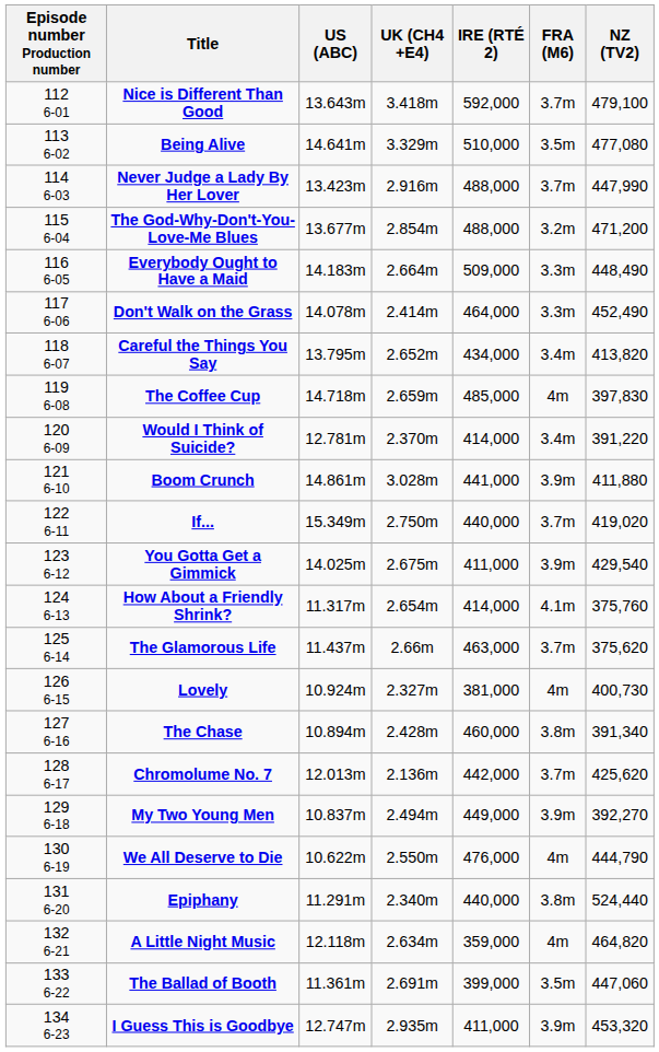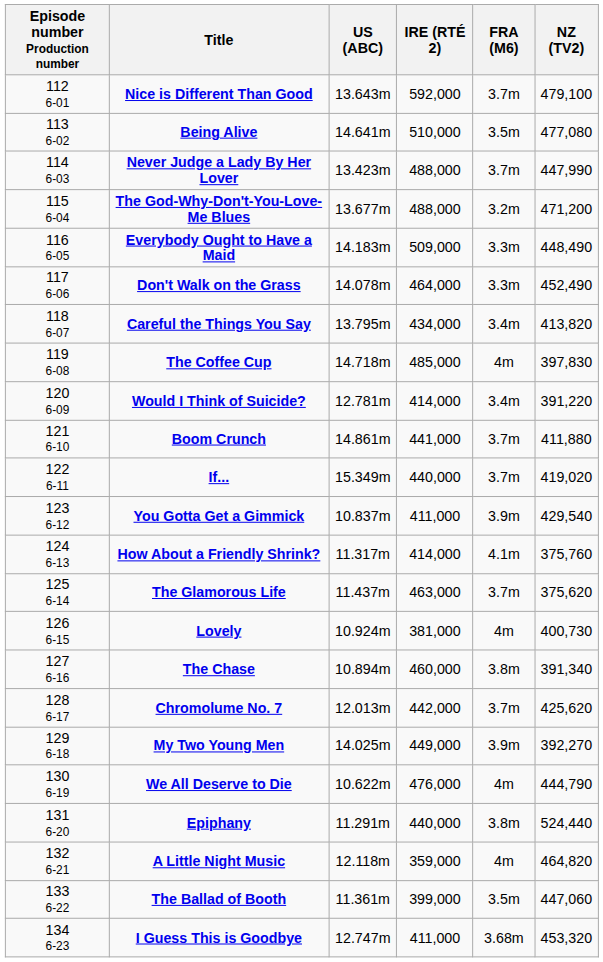 <table class="wikitable" style="font-size:90%; text-align:center; width: 96%; margin-left: auto; margin-right: auto;">
 <tr>
 <th>Episode number<br><small>Production number</small></th>
 <th>Title</th>
 <th>US (ABC)</th>
-<th>UK (CH4 +E4)</th>
 <th>IRE (RTÉ 2)</th>
 <th>FRA (M6)</th>
 <th>NZ (TV2)</th>
 </tr>
 <tr>
 <td>112<br><small>6-01</small></td>
 <td><strong><a href='#'>Nice is Different Than Good</a></strong></td>
 <td>13.643m</td>
-<td>3.418m</td>
 <td>592,000</td>
 <td>3.7m</td>
 <td>479,100</td>
 </tr>
 <tr>
 <td>113<br><small>6-02</small></td>
 <td><strong><a href='#'>Being Alive</a></strong></td>
 <td>14.641m</td>
-<td>3.329m</td>
 <td>510,000</td>
 <td>3.5m</td>
 <td>477,080</td>
 </tr>
 <tr>
 <td>114<br><small>6-03</small></td>
 <td><strong><a href='#'>Never Judge a Lady By Her Lover</a></strong></td>
 <td>13.423m</td>
-<td>2.916m</td>
 <td>488,000</td>
 <td>3.7m</td>
 <td>447,990</td>
 </tr>
 <tr>
 <td>115<br><small>6-04</small></td>
 <td><strong><a href='#'>The God-Why-Don't-You-Love-Me Blues</a></strong></td>
 <td>13.677m</td>
-<td>2.854m</td>
 <td>488,000</td>
 <td>3.2m</td>
 <td>471,200</td>
 </tr>
 <tr>
 <td>116<br><small>6-05</small></td>
 <td><strong><a href='#'>Everybody Ought to Have a Maid</a></strong></td>
 <td>14.183m</td>
-<td>2.664m</td>
 <td>509,000</td>
 <td>3.3m</td>
 <td>448,490</td>
 </tr>
 <tr>
 <td>117<br><small>6-06</small></td>
 <td><strong><a href='#'>Don't Walk on the Grass</a></strong></td>
 <td>14.078m</td>
-<td>2.414m</td>
 <td>464,000</td>
 <td>3.3m</td>
 <td>452,490</td>
 </tr>
 <tr>
 <td>118<br><small>6-07</small></td>
 <td><strong><a href='#'>Careful the Things You Say</a></strong></td>
 <td>13.795m</td>
-<td>2.652m</td>
 <td>434,000</td>
 <td>3.4m</td>
 <td>413,820</td>
 </tr>
 <tr>
 <td>119<br><small>6-08</small></td>
 <td><strong><a href='#'>The Coffee Cup</a></strong></td>
 <td>14.718m</td>
-<td>2.659m</td>
 <td>485,000</td>
 <td>4m</td>
 <td>397,830</td>
 </tr>
 <tr>
 <td>120<br><small>6-09</small></td>
 <td><strong><a href='#'>Would I Think of Suicide?</a></strong></td>
 <td>12.781m</td>
-<td>2.370m</td>
 <td>414,000</td>
 <td>3.4m</td>
 <td>391,220</td>
 </tr>
 <tr>
 <td>121<br><small>6-10</small></td>
 <td><strong><a href='#'>Boom Crunch</a></strong></td>
 <td>14.861m</td>
-<td>3.028m</td>
 <td>441,000</td>
-<td>3.9m</td>
+<td>3.7m</td>
 <td>411,880</td>
 </tr>
 <tr>
 <td>122<br><small>6-11</small></td>
 <td><strong><a href='#'>If...</a></strong></td>
 <td>15.349m</td>
-<td>2.750m</td>
 <td>440,000</td>
 <td>3.7m</td>
 <td>419,020</td>
 </tr>
 <tr>
 <td>123<br><small>6-12</small></td>
 <td><strong><a href='#'>You Gotta Get a Gimmick</a></strong></td>
-<td>14.025m</td>
-<td>2.675m</td>
+<td>10.837m</td>
 <td>411,000</td>
 <td>3.9m</td>
 <td>429,540</td>
 </tr>
 <tr>
 <td>124<br><small>6-13</small></td>
 <td><strong><a href='#'>How About a Friendly Shrink?</a></strong></td>
 <td>11.317m</td>
-<td>2.654m</td>
 <td>414,000</td>
 <td>4.1m</td>
 <td>375,760</td>
 </tr>
 <tr>
 <td>125<br><small>6-14</small></td>
 <td><strong><a href='#'>The Glamorous Life</a></strong></td>
 <td>11.437m</td>
-<td>2.66m</td>
 <td>463,000</td>
 <td>3.7m</td>
 <td>375,620</td>
 </tr>
 <tr>
 <td>126<br><small>6-15</small></td>
 <td><strong><a href='#'>Lovely</a></strong></td>
 <td>10.924m</td>
-<td>2.327m</td>
 <td>381,000</td>
 <td>4m</td>
 <td>400,730</td>
 </tr>
 <tr>
 <td>127<br><small>6-16</small></td>
 <td><strong><a href='#'>The Chase</a></strong></td>
 <td>10.894m</td>
-<td>2.428m</td>
 <td>460,000</td>
 <td>3.8m</td>
 <td>391,340</td>
 </tr>
 <tr>
 <td>128<br><small>6-17</small></td>
 <td><strong><a href='#'>Chromolume No. 7</a></strong></td>
 <td>12.013m</td>
-<td>2.136m</td>
 <td>442,000</td>
 <td>3.7m</td>
 <td>425,620</td>
 </tr>
 <tr>
 <td>129<br><small>6-18</small></td>
 <td><strong><a href='#'>My Two Young Men</a></strong></td>
-<td>10.837m</td>
-<td>2.494m</td>
+<td>14.025m</td>
 <td>449,000</td>
 <td>3.9m</td>
 <td>392,270</td>
 </tr>
 <tr>
 <td>130<br><small>6-19</small></td>
 <td><strong><a href='#'>We All Deserve to Die</a></strong></td>
 <td>10.622m</td>
-<td>2.550m</td>
 <td>476,000</td>
 <td>4m</td>
 <td>444,790</td>
 </tr>
 <tr>
 <td>131<br><small>6-20</small></td>
 <td><strong><a href='#'>Epiphany</a></strong></td>
 <td>11.291m</td>
-<td>2.340m</td>
 <td>440,000</td>
 <td>3.8m</td>
 <td>524,440</td>
 </tr>
 <tr>
 <td>132<br><small>6-21</small></td>
 <td><strong><a href='#'>A Little Night Music</a></strong></td>
 <td>12.118m</td>
-<td>2.634m</td>
 <td>359,000</td>
 <td>4m</td>
 <td>464,820</td>
 </tr>
 <tr>
 <td>133<br><small>6-22</small></td>
 <td><strong><a href='#'>The Ballad of Booth</a></strong></td>
 <td>11.361m</td>
-<td>2.691m</td>
 <td>399,000</td>
 <td>3.5m</td>
 <td>447,060</td>
 </tr>
 <tr>
 <td>134<br><small>6-23</small></td>
 <td><strong><a href='#'>I Guess This is Goodbye</a></strong></td>
 <td>12.747m</td>
-<td>2.935m</td>
 <td>411,000</td>
-<td>3.9m</td>
+<td>3.68m</td>
 <td>453,320</td>
 </tr>
 </table>
